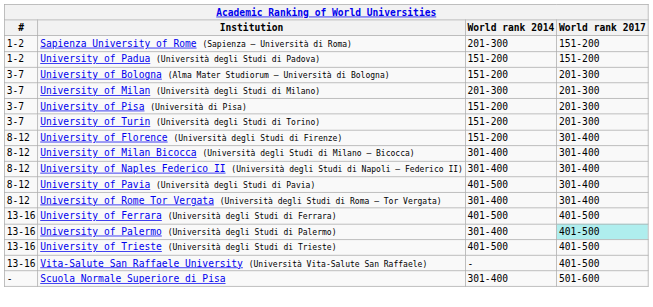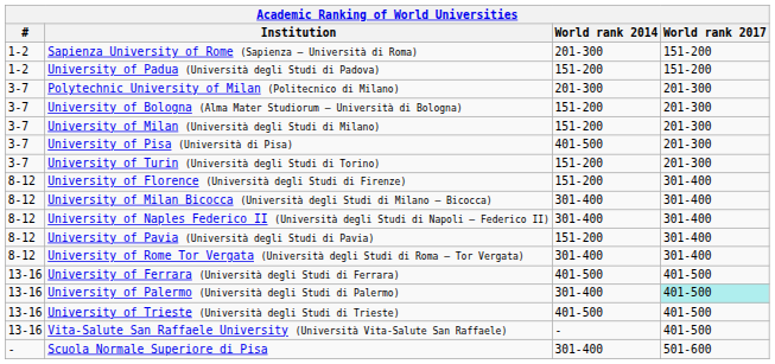 <table class="wikitable sortable">
 <tr>
 <th colspan="4"><a href='#'>Academic Ranking of World Universities</a></th>
 </tr>
 <tr>
 <th>#</th>
 <th>Institution</th>
 <th>World rank 2014</th>
 <th>World rank 2017</th>
 </tr>
 <tr>
 <td>1-2</td>
 <td><a href='#'>Sapienza University of Rome</a> <small>(Sapienza – Università di Roma)</small></td>
 <td>201-300</td>
 <td>151-200</td>
 </tr>
 <tr>
 <td>1-2</td>
 <td><a href='#'>University of Padua</a> <small>(Università degli Studi di Padova)</small></td>
 <td>151-200</td>
 <td>151-200</td>
 </tr>
 <tr>
 <td>3-7</td>
+<td><a href='#'>Polytechnic University of Milan</a> <small>(Politecnico di Milano)</small></td>
+<td>201-300</td>
+<td>201-300</td>
+</tr>
+<tr>
+<td>3-7</td>
 <td><a href='#'>University of Bologna</a> <small>(Alma Mater Studiorum – Università di Bologna)</small></td>
 <td>151-200</td>
 <td>201-300</td>
 </tr>
 <tr>
 <td>3-7</td>
 <td><a href='#'>University of Milan</a> <small>(Università degli Studi di Milano)</small></td>
-<td>201-300</td>
+<td>151-200</td>
 <td>201-300</td>
 </tr>
 <tr>
 <td>3-7</td>
 <td><a href='#'>University of Pisa</a> <small>(Università di Pisa)</small></td>
-<td>151-200</td>
+<td>401-500</td>
 <td>201-300</td>
 </tr>
 <tr>
 <td>3-7</td>
 <td><a href='#'>University of Turin</a> <small>(Università degli Studi di Torino)</small></td>
 <td>151-200</td>
 <td>201-300</td>
 </tr>
 <tr>
 <td>8-12</td>
 <td><a href='#'>University of Florence</a> <small>(Università degli Studi di Firenze)</small></td>
 <td>151-200</td>
 <td>301-400</td>
 </tr>
 <tr>
 <td>8-12</td>
 <td><a href='#'>University of Milan Bicocca</a> <small>(Università degli Studi di Milano – Bicocca)</small></td>
 <td>301-400</td>
 <td>301-400</td>
 </tr>
 <tr>
 <td>8-12</td>
 <td><a href='#'>University of Naples Federico II</a> <small>(Università degli Studi di Napoli – Federico II)</small></td>
 <td>301-400</td>
 <td>301-400</td>
 </tr>
 <tr>
 <td>8-12</td>
 <td><a href='#'>University of Pavia</a> <small>(Università degli Studi di Pavia)</small></td>
-<td>401-500</td>
+<td>151-200</td>
 <td>301-400</td>
 </tr>
 <tr>
 <td>8-12</td>
 <td><a href='#'>University of Rome Tor Vergata</a> <small>(Università degli Studi di Roma – Tor Vergata)</small></td>
 <td>301-400</td>
 <td>301-400</td>
 </tr>
 <tr>
 <td>13-16</td>
 <td><a href='#'>University of Ferrara</a> <small>(Università degli Studi di Ferrara)</small></td>
 <td>401-500</td>
 <td>401-500</td>
 </tr>
 <tr>
 <td>13-16</td>
 <td><a href='#'>University of Palermo</a> <small>(Università degli Studi di Palermo)</small></td>
 <td>301-400</td>
 <td style="background: paleturquoise;">401-500</td>
 </tr>
 <tr>
 <td>13-16</td>
 <td><a href='#'>University of Trieste</a> <small>(Università degli Studi di Trieste)</small></td>
 <td>401-500</td>
 <td>401-500</td>
 </tr>
 <tr>
 <td>13-16</td>
 <td><a href='#'>Vita-Salute San Raffaele University</a> <small>(Università Vita-Salute San Raffaele)</small></td>
 <td>-</td>
 <td>401-500</td>
 </tr>
 <tr>
 <td>-</td>
 <td><a href='#'>Scuola Normale Superiore di Pisa</a></td>
 <td>301-400</td>
 <td>501-600</td>
 </tr>
 </table>
